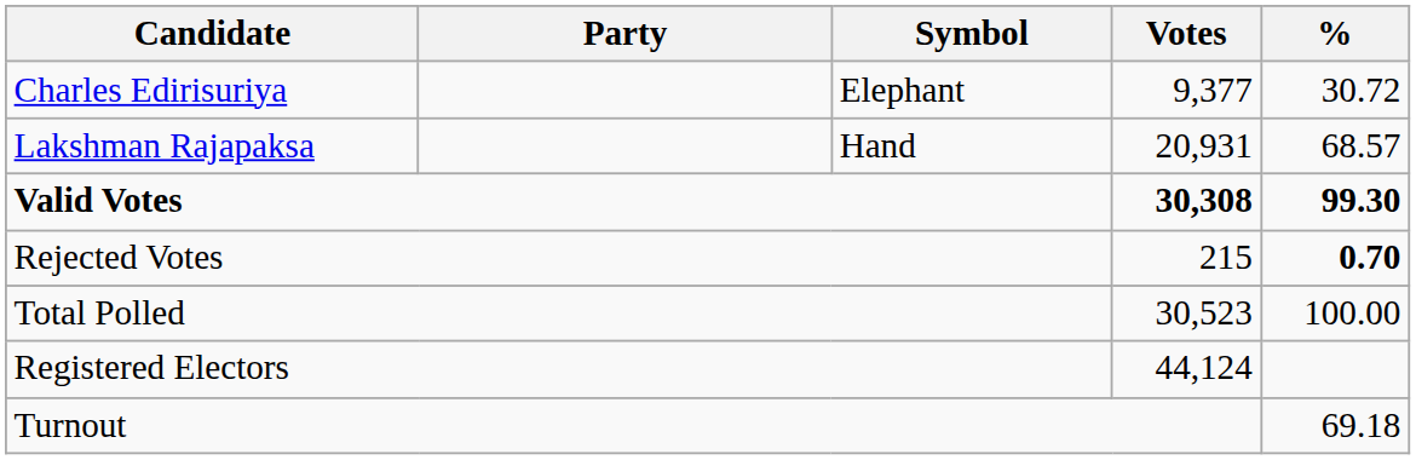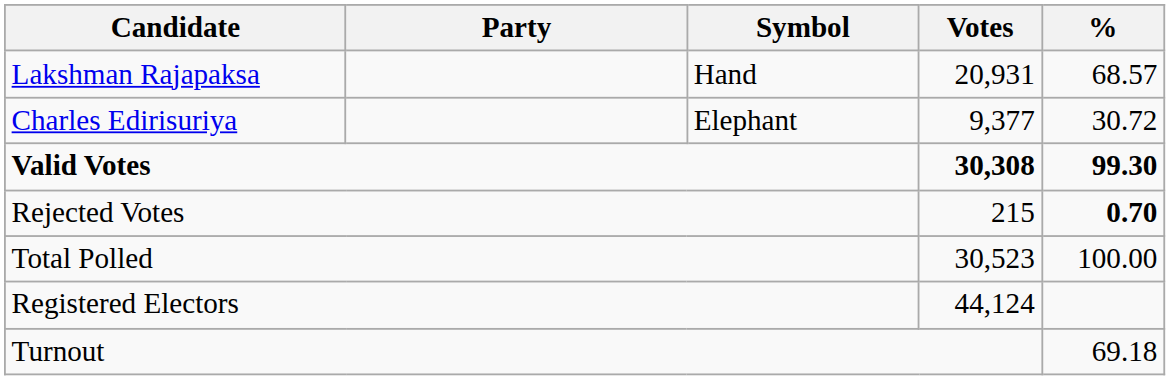 <table class="wikitable" border="1" style="text-align:right;">
 <tr>
 <th align=left width="180">Candidate</th>
 <th align=left width="180">Party</th>
 <th align=left width="120">Symbol</th>
 <th align=left width="60">Votes</th>
 <th align=left width="60">%</th>
 </tr>
 <tr>
+<td align=left><a href='#'>Lakshman Rajapaksa</a></td>
+<td></td>
+<td align=left>Hand</td>
+<td align=right>20,931</td>
+<td align=right>68.57</td>
+</tr>
+<tr>
 <td align=left><a href='#'>Charles Edirisuriya</a></td>
 <td></td>
 <td align=left>Elephant</td>
 <td align=right>9,377</td>
 <td align=right>30.72</td>
-</tr>
-<tr>
-<td align=left><a href='#'>Lakshman Rajapaksa</a></td>
-<td></td>
-<td align=left>Hand</td>
-<td align=right>20,931</td>
-<td align=right>68.57</td>
 </tr>
 <tr>
 <td align=left colspan=3><strong>Valid Votes</strong></td>
 <td align=right><strong>30,308</strong></td>
 <td align=right><strong>99.30</strong></td>
 </tr>
 <tr>
 <td align=left colspan=3>Rejected Votes</td>
 <td align=right>215</td>
 <td align=right><strong>0.70</strong></td>
 </tr>
 <tr>
 <td align=left colspan=3>Total Polled</td>
 <td align=right>30,523</td>
 <td align=right>100.00</td>
 </tr>
 <tr>
 <td align=left colspan=3>Registered Electors</td>
 <td align=right>44,124</td>
 <td></td>
 </tr>
 <tr>
 <td align=left colspan=4>Turnout</td>
 <td align=right>69.18</td>
 </tr>
 </table>
